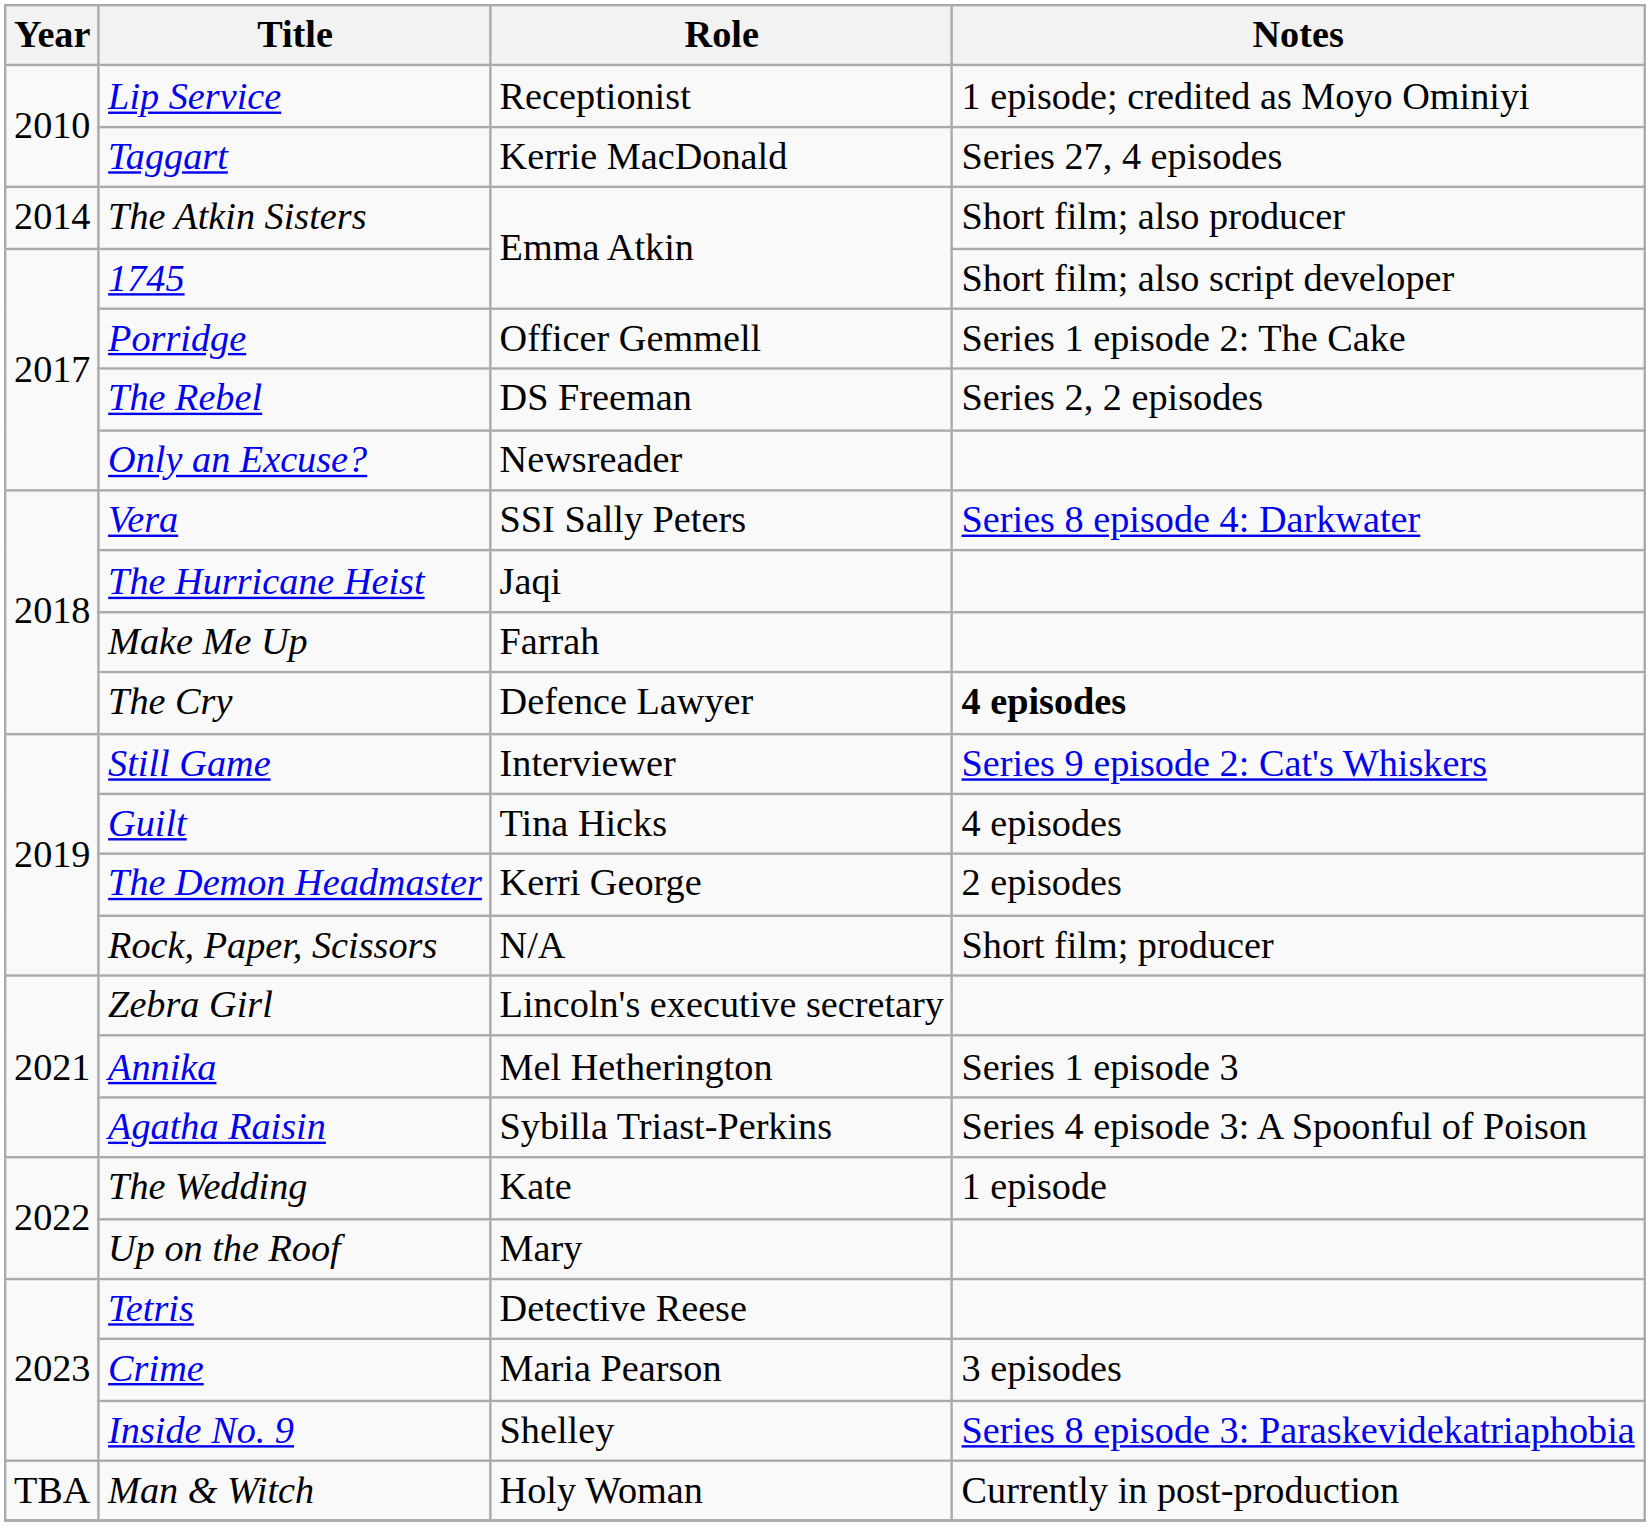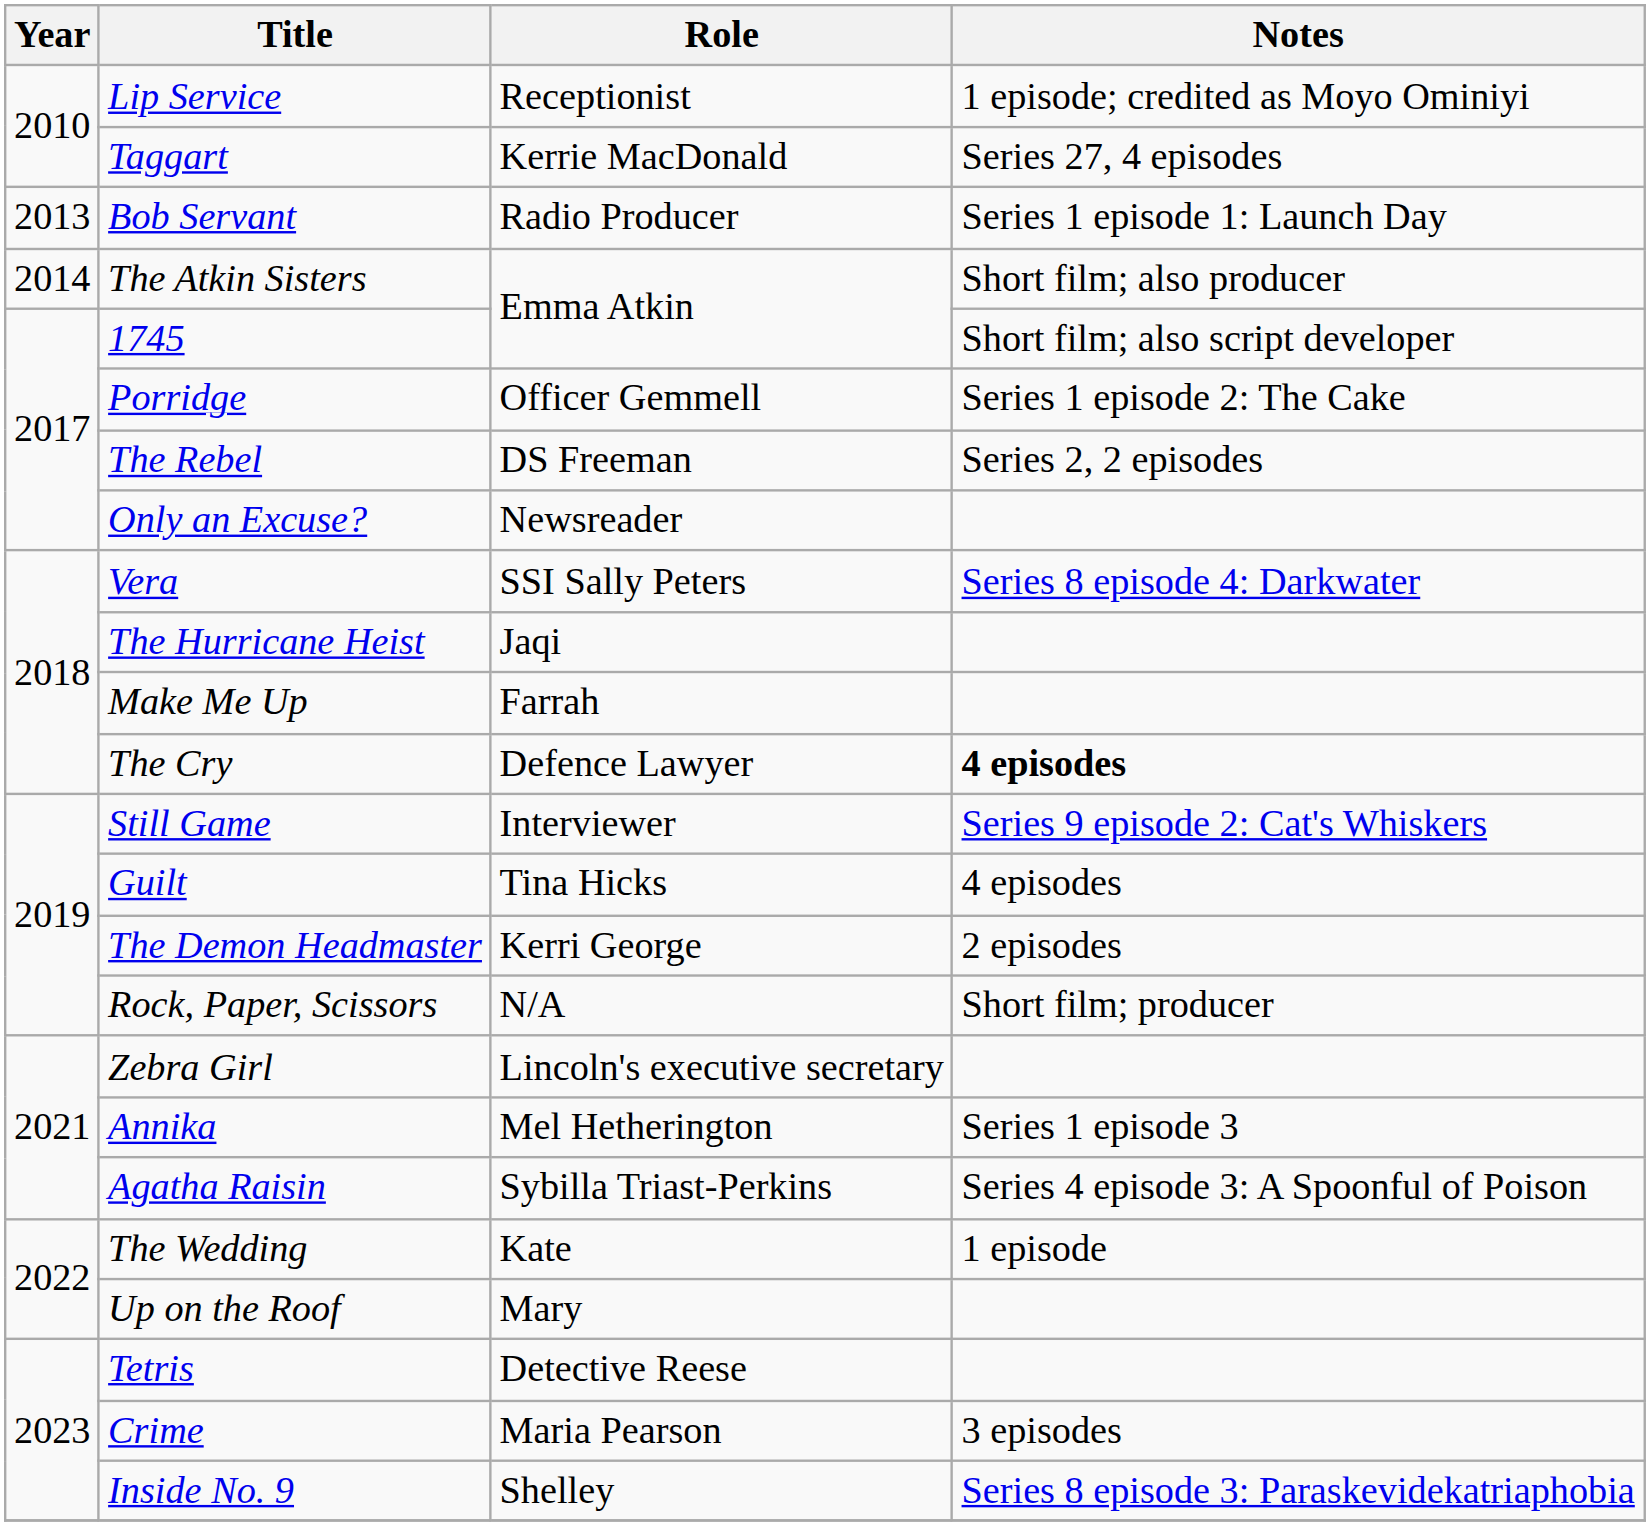 <table class="wikitable plainrowheaders sortable">
 <tr>
 <th scope="col">Year</th>
 <th scope="col">Title</th>
 <th scope="col">Role</th>
 <th class="unsortable">Notes</th>
 </tr>
 <tr>
 <td rowspan="2">2010</td>
 <td><em><a href='#'>Lip Service</a></em></td>
 <td>Receptionist</td>
 <td>1 episode; credited as Moyo Ominiyi</td>
 </tr>
 <tr>
 <td><em><a href='#'>Taggart</a></em></td>
 <td>Kerrie MacDonald</td>
 <td>Series 27, 4 episodes</td>
+</tr>
+<tr>
+<td>2013</td>
+<td><em><a href='#'>Bob Servant</a></em></td>
+<td>Radio Producer</td>
+<td>Series 1 episode 1: Launch Day</td>
 </tr>
 <tr>
 <td>2014</td>
 <td><em>The Atkin Sisters</em></td>
 <td rowspan="2">Emma Atkin</td>
 <td>Short film; also producer</td>
 </tr>
 <tr>
 <td rowspan="4">2017</td>
 <td><em><a href='#'>1745</a></em></td>
 <td>Short film; also script developer</td>
 </tr>
 <tr>
 <td><em><a href='#'>Porridge</a></em></td>
 <td>Officer Gemmell</td>
 <td>Series 1 episode 2: The Cake</td>
 </tr>
 <tr>
 <td><em><a href='#'>The Rebel</a></em></td>
 <td>DS Freeman</td>
 <td>Series 2, 2 episodes</td>
 </tr>
 <tr>
 <td><em><a href='#'>Only an Excuse?</a></em></td>
 <td>Newsreader</td>
 <td></td>
 </tr>
 <tr>
 <td rowspan="4">2018</td>
 <td><em><a href='#'>Vera</a></em></td>
 <td>SSI Sally Peters</td>
 <td><a href='#'>Series 8 episode 4: Darkwater</a></td>
 </tr>
 <tr>
 <td><em><a href='#'>The Hurricane Heist</a></em></td>
 <td>Jaqi</td>
 <td></td>
 </tr>
 <tr>
 <td><em>Make Me Up</em></td>
 <td>Farrah</td>
 <td></td>
 </tr>
 <tr>
 <td><em>The Cry</em></td>
 <td>Defence Lawyer</td>
 <td><strong>4 episodes</strong></td>
 </tr>
 <tr>
 <td rowspan="4">2019</td>
 <td><em><a href='#'>Still Game</a></em></td>
 <td>Interviewer</td>
 <td><a href='#'>Series 9 episode 2: Cat's Whiskers</a></td>
 </tr>
 <tr>
 <td><em><a href='#'>Guilt</a></em></td>
 <td>Tina Hicks</td>
 <td>4 episodes</td>
 </tr>
 <tr>
 <td><em><a href='#'>The Demon Headmaster</a></em></td>
 <td>Kerri George</td>
 <td>2 episodes</td>
 </tr>
 <tr>
 <td><em>Rock, Paper, Scissors</em></td>
 <td>N/A</td>
 <td>Short film; producer</td>
 </tr>
 <tr>
 <td rowspan="3">2021</td>
 <td><em>Zebra Girl</em></td>
 <td>Lincoln's executive secretary</td>
 <td></td>
 </tr>
 <tr>
 <td><em><a href='#'>Annika</a></em></td>
 <td>Mel Hetherington</td>
 <td>Series 1 episode 3</td>
 </tr>
 <tr>
 <td><em><a href='#'>Agatha Raisin</a></em></td>
 <td>Sybilla Triast-Perkins</td>
 <td>Series 4 episode 3: A Spoonful of Poison</td>
 </tr>
 <tr>
 <td rowspan="2">2022</td>
 <td><em>The Wedding</em></td>
 <td>Kate</td>
 <td>1 episode</td>
 </tr>
 <tr>
 <td><em>Up on the Roof</em></td>
 <td>Mary</td>
 <td></td>
 </tr>
 <tr>
 <td rowspan="3">2023</td>
 <td><em><a href='#'>Tetris</a></em></td>
 <td>Detective Reese</td>
 <td></td>
 </tr>
 <tr>
 <td><em><a href='#'>Crime</a></em></td>
 <td>Maria Pearson</td>
 <td>3 episodes</td>
 </tr>
 <tr>
 <td><em><a href='#'>Inside No. 9</a></em></td>
 <td>Shelley</td>
 <td><a href='#'>Series 8 episode 3: Paraskevidekatriaphobia</a></td>
 </tr>
 <tr>
-<td>TBA</td>
-<td><em>Man & Witch</em></td>
-<td>Holy Woman</td>
-<td>Currently in post-production</td>
-</tr>
-<tr>
 </tr>
 </table>
